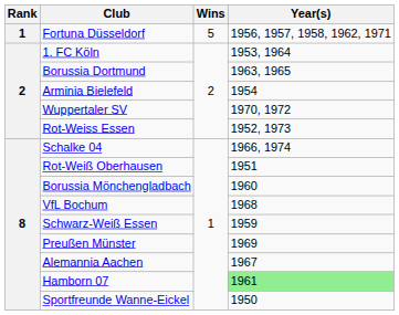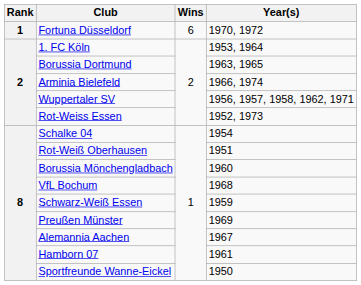 <table class="wikitable">
 <tr>
 <th>Rank</th>
 <th>Club</th>
 <th>Wins</th>
 <th>Year(s)</th>
 </tr>
 <tr>
 <th>1</th>
 <td><a href='#'>Fortuna Düsseldorf</a></td>
-<td style="text-align:center;">5</td>
-<td>1956, 1957, 1958, 1962, 1971</td>
+<td style="text-align:center;">6</td>
+<td>1970, 1972</td>
 </tr>
 <tr>
 <th rowspan="5">2</th>
 <td><a href='#'>1. FC Köln</a></td>
 <td rowspan="5" style="text-align:center;">2</td>
 <td>1953, 1964</td>
 </tr>
 <tr>
 <td><a href='#'>Borussia Dortmund</a></td>
 <td>1963, 1965</td>
 </tr>
 <tr>
 <td><a href='#'>Arminia Bielefeld</a></td>
-<td>1954</td>
+<td>1966, 1974</td>
 </tr>
 <tr>
 <td><a href='#'>Wuppertaler SV</a></td>
-<td>1970, 1972</td>
+<td>1956, 1957, 1958, 1962, 1971</td>
 </tr>
 <tr>
 <td><a href='#'>Rot-Weiss Essen</a></td>
 <td>1952, 1973</td>
 </tr>
 <tr>
 <th rowspan="9">8</th>
 <td><a href='#'>Schalke 04</a></td>
 <td rowspan="9" style="text-align:center;">1</td>
-<td>1966, 1974</td>
+<td>1954</td>
 </tr>
 <tr>
 <td><a href='#'>Rot-Weiß Oberhausen</a></td>
 <td>1951</td>
 </tr>
 <tr>
 <td><a href='#'>Borussia Mönchengladbach</a></td>
 <td>1960</td>
 </tr>
 <tr>
 <td><a href='#'>VfL Bochum</a></td>
 <td>1968</td>
 </tr>
 <tr>
 <td><a href='#'>Schwarz-Weiß Essen</a></td>
 <td>1959</td>
 </tr>
 <tr>
 <td><a href='#'>Preußen Münster</a></td>
 <td>1969</td>
 </tr>
 <tr>
 <td><a href='#'>Alemannia Aachen</a></td>
 <td>1967</td>
 </tr>
 <tr>
 <td><a href='#'>Hamborn 07</a></td>
-<td style="background: lightgreen;">1961</td>
+<td>1961</td>
 </tr>
 <tr>
 <td><a href='#'>Sportfreunde Wanne-Eickel</a></td>
 <td>1950</td>
 </tr>
 </table>
